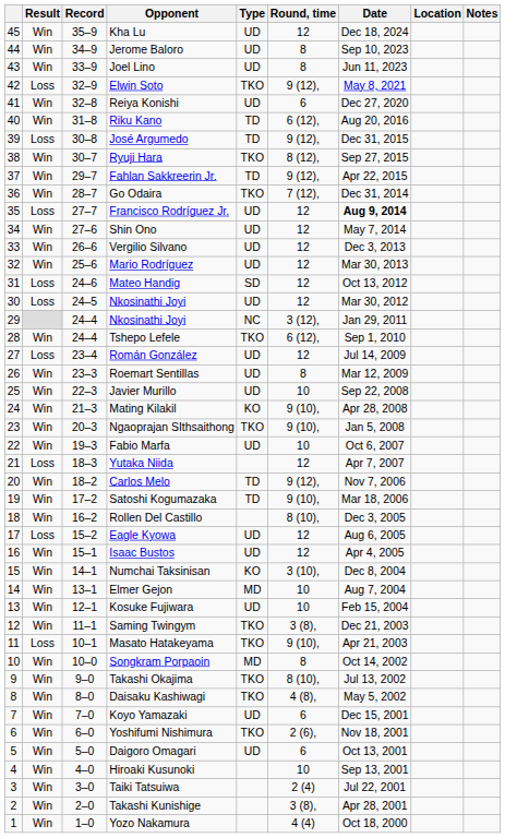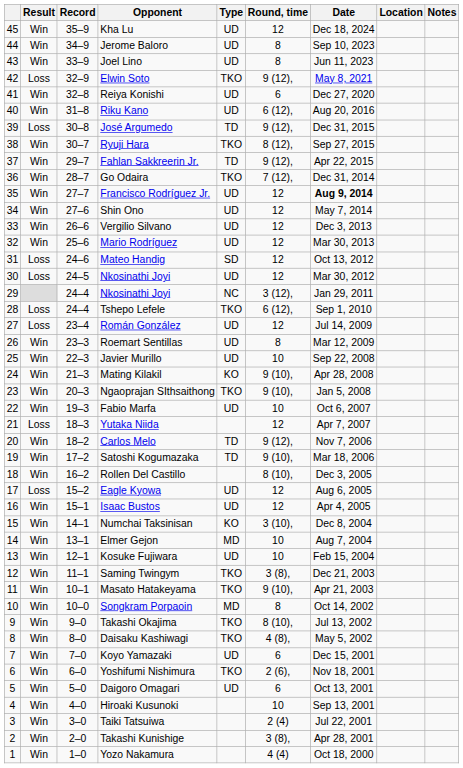 <table class=wikitable style=text-align:center>
 <tr>
 <th></th>
 <th>Result</th>
 <th>Record</th>
 <th>Opponent</th>
 <th>Type</th>
 <th>Round, time</th>
 <th>Date</th>
 <th>Location</th>
 <th>Notes</th>
 </tr>
 <tr>
 <td>45</td>
 <td>Win</td>
 <td>35–9 </td>
 <td align=left>Kha Lu</td>
 <td>UD</td>
 <td>12</td>
 <td>Dec 18, 2024</td>
 <td align=left></td>
 <td align=left></td>
 </tr>
 <tr>
 <td>44</td>
 <td>Win</td>
 <td>34–9 </td>
 <td align=left>Jerome Baloro</td>
 <td>UD</td>
 <td>8</td>
 <td>Sep 10, 2023</td>
 <td align=left></td>
 <td></td>
 </tr>
 <tr>
 <td>43</td>
 <td>Win</td>
 <td>33–9 </td>
 <td align=left>Joel Lino</td>
 <td>UD</td>
 <td>8</td>
 <td>Jun 11, 2023</td>
 <td align=left></td>
 <td align=left></td>
 </tr>
 <tr>
 <td>42</td>
 <td>Loss</td>
 <td>32–9 </td>
 <td align=left><a href='#'>Elwin Soto</a></td>
 <td>TKO</td>
 <td>9 (12), </td>
 <td><a href='#'>May 8, 2021</a></td>
 <td align=left></td>
 <td align=left></td>
 </tr>
 <tr>
 <td>41</td>
 <td>Win</td>
 <td>32–8 </td>
 <td align=left>Reiya Konishi</td>
 <td>UD</td>
 <td>6</td>
 <td>Dec 27, 2020</td>
 <td align=left></td>
 <td align=left></td>
 </tr>
 <tr>
 <td>40</td>
 <td>Win</td>
 <td>31–8 </td>
 <td align=left><a href='#'>Riku Kano</a></td>
-<td>TD</td>
+<td>UD</td>
 <td>6 (12), </td>
 <td>Aug 20, 2016</td>
 <td align=left></td>
 <td align=left></td>
 </tr>
 <tr>
 <td>39</td>
 <td>Loss</td>
 <td>30–8 </td>
 <td align=left><a href='#'>José Argumedo</a></td>
 <td>TD</td>
 <td>9 (12), </td>
 <td>Dec 31, 2015</td>
 <td align=left></td>
 <td align=left></td>
 </tr>
 <tr>
 <td>38</td>
 <td>Win</td>
 <td>30–7 </td>
 <td align=left><a href='#'>Ryuji Hara</a></td>
 <td>TKO</td>
 <td>8 (12), </td>
 <td>Sep 27, 2015</td>
 <td align=left></td>
 <td align=left></td>
 </tr>
 <tr>
 <td>37</td>
 <td>Win</td>
 <td>29–7 </td>
 <td align=left><a href='#'>Fahlan Sakkreerin Jr.</a></td>
 <td>TD</td>
 <td>9 (12), </td>
 <td>Apr 22, 2015</td>
 <td align=left></td>
 <td align=left></td>
 </tr>
 <tr>
 <td>36</td>
 <td>Win</td>
 <td>28–7 </td>
 <td align=left>Go Odaira</td>
 <td>TKO</td>
 <td>7 (12), </td>
 <td>Dec 31, 2014</td>
 <td align=left></td>
 <td align=left></td>
 </tr>
 <tr>
 <td>35</td>
-<td>Loss</td>
+<td>Win</td>
 <td>27–7 </td>
 <td align=left><a href='#'>Francisco Rodríguez Jr.</a></td>
 <td>UD</td>
 <td>12</td>
 <td><strong>Aug 9, 2014</strong></td>
 <td align=left></td>
 <td align=left></td>
 </tr>
 <tr>
 <td>34</td>
 <td>Win</td>
 <td>27–6 </td>
 <td align=left>Shin Ono</td>
 <td>UD</td>
 <td>12</td>
 <td>May 7, 2014</td>
 <td align=left></td>
 <td align=left></td>
 </tr>
 <tr>
 <td>33</td>
 <td>Win</td>
 <td>26–6 </td>
 <td align=left>Vergilio Silvano</td>
 <td>UD</td>
 <td>12</td>
 <td>Dec 3, 2013</td>
 <td align=left></td>
 <td align=left></td>
 </tr>
 <tr>
 <td>32</td>
 <td>Win</td>
 <td>25–6 </td>
 <td align=left><a href='#'>Mario Rodríguez</a></td>
 <td>UD</td>
 <td>12</td>
 <td>Mar 30, 2013</td>
 <td align=left></td>
 <td align=left></td>
 </tr>
 <tr>
 <td>31</td>
 <td>Loss</td>
 <td>24–6 </td>
 <td align=left><a href='#'>Mateo Handig</a></td>
 <td>SD</td>
 <td>12</td>
 <td>Oct 13, 2012</td>
 <td align=left></td>
 <td align=left></td>
 </tr>
 <tr>
 <td>30</td>
 <td>Loss</td>
 <td>24–5 </td>
 <td align=left><a href='#'>Nkosinathi Joyi</a></td>
 <td>UD</td>
 <td>12</td>
 <td>Mar 30, 2012</td>
 <td align=left></td>
 <td align=left></td>
 </tr>
 <tr>
 <td>29</td>
 <td style="background: #DDDDDD"></td>
 <td>24–4 </td>
 <td align=left><a href='#'>Nkosinathi Joyi</a></td>
 <td>NC</td>
 <td>3 (12), </td>
 <td>Jan 29, 2011</td>
 <td align=left></td>
 <td align=left></td>
 </tr>
 <tr>
 <td>28</td>
-<td>Win</td>
+<td>Loss</td>
 <td>24–4</td>
 <td align=left>Tshepo Lefele</td>
 <td>TKO</td>
 <td>6 (12), </td>
 <td>Sep 1, 2010</td>
 <td align=left></td>
 <td align=left></td>
 </tr>
 <tr>
 <td>27</td>
 <td>Loss</td>
 <td>23–4</td>
 <td align=left><a href='#'>Román González</a></td>
 <td>UD</td>
 <td>12</td>
 <td>Jul 14, 2009</td>
 <td align=left></td>
 <td align=left></td>
 </tr>
 <tr>
 <td>26</td>
 <td>Win</td>
 <td>23–3</td>
 <td align=left>Roemart Sentillas</td>
 <td>UD</td>
 <td>8</td>
 <td>Mar 12, 2009</td>
 <td align=left></td>
 <td align=left></td>
 </tr>
 <tr>
 <td>25</td>
 <td>Win</td>
 <td>22–3</td>
 <td align=left>Javier Murillo</td>
 <td>UD</td>
 <td>10</td>
 <td>Sep 22, 2008</td>
 <td align=left></td>
 <td align=left></td>
 </tr>
 <tr>
 <td>24</td>
 <td>Win</td>
 <td>21–3</td>
 <td align=left>Mating Kilakil</td>
 <td>KO</td>
 <td>9 (10), </td>
 <td>Apr 28, 2008</td>
 <td align=left></td>
 <td align=left></td>
 </tr>
 <tr>
 <td>23</td>
 <td>Win</td>
 <td>20–3</td>
 <td align=left>Ngaoprajan SIthsaithong</td>
 <td>TKO</td>
 <td>9 (10), </td>
 <td>Jan 5, 2008</td>
 <td align=left></td>
 <td align=left></td>
 </tr>
 <tr>
 <td>22</td>
 <td>Win</td>
 <td>19–3</td>
 <td align=left>Fabio Marfa</td>
 <td>UD</td>
 <td>10</td>
 <td>Oct 6, 2007</td>
 <td align=left></td>
 <td align=left></td>
 </tr>
 <tr>
 <td>21</td>
 <td>Loss</td>
 <td>18–3</td>
 <td align=left><a href='#'>Yutaka Niida</a></td>
 <td></td>
 <td>12</td>
 <td>Apr 7, 2007</td>
 <td align=left></td>
 <td align=left></td>
 </tr>
 <tr>
 <td>20</td>
 <td>Win</td>
 <td>18–2</td>
 <td align=left><a href='#'>Carlos Melo</a></td>
 <td>TD</td>
 <td>9 (12), </td>
 <td>Nov 7, 2006</td>
 <td align=left></td>
 <td align=left></td>
 </tr>
 <tr>
 <td>19</td>
 <td>Win</td>
 <td>17–2</td>
 <td align=left>Satoshi Kogumazaka</td>
 <td>TD</td>
 <td>9 (10), </td>
 <td>Mar 18, 2006</td>
 <td align=left></td>
 <td align=left></td>
 </tr>
 <tr>
 <td>18</td>
 <td>Win</td>
 <td>16–2</td>
 <td align=left>Rollen Del Castillo</td>
 <td></td>
 <td>8 (10), </td>
 <td>Dec 3, 2005</td>
 <td align=left></td>
 <td align=left></td>
 </tr>
 <tr>
 <td>17</td>
 <td>Loss</td>
 <td>15–2</td>
 <td align=left><a href='#'>Eagle Kyowa</a></td>
 <td>UD</td>
 <td>12</td>
 <td>Aug 6, 2005</td>
 <td align=left></td>
 <td align=left></td>
 </tr>
 <tr>
 <td>16</td>
 <td>Win</td>
 <td>15–1</td>
 <td align=left><a href='#'>Isaac Bustos</a></td>
 <td>UD</td>
 <td>12</td>
 <td>Apr 4, 2005</td>
 <td align=left></td>
 <td align=left></td>
 </tr>
 <tr>
 <td>15</td>
 <td>Win</td>
 <td>14–1</td>
 <td align=left>Numchai Taksinisan</td>
 <td>KO</td>
 <td>3 (10), </td>
 <td>Dec 8, 2004</td>
 <td align=left></td>
 <td align=left></td>
 </tr>
 <tr>
 <td>14</td>
 <td>Win</td>
 <td>13–1</td>
 <td align=left>Elmer Gejon</td>
 <td>MD</td>
 <td>10</td>
 <td>Aug 7, 2004</td>
 <td align=left></td>
 <td align=left></td>
 </tr>
 <tr>
 <td>13</td>
 <td>Win</td>
 <td>12–1</td>
 <td align=left>Kosuke Fujiwara</td>
 <td>UD</td>
 <td>10</td>
 <td>Feb 15, 2004</td>
 <td align=left></td>
 <td align=left></td>
 </tr>
 <tr>
 <td>12</td>
 <td>Win</td>
 <td>11–1</td>
 <td align=left>Saming Twingym</td>
 <td>TKO</td>
 <td>3 (8), </td>
 <td>Dec 21, 2003</td>
 <td align=left></td>
 <td align=left></td>
 </tr>
 <tr>
 <td>11</td>
-<td>Loss</td>
+<td>Win</td>
 <td>10–1</td>
 <td align=left>Masato Hatakeyama</td>
 <td>TKO</td>
 <td>9 (10), </td>
 <td>Apr 21, 2003</td>
 <td align=left></td>
 <td align=left></td>
 </tr>
 <tr>
 <td>10</td>
 <td>Win</td>
 <td>10–0</td>
 <td align=left><a href='#'>Songkram Porpaoin</a></td>
 <td>MD</td>
 <td>8</td>
 <td>Oct 14, 2002</td>
 <td align=left></td>
 <td align=left></td>
 </tr>
 <tr>
 <td>9</td>
 <td>Win</td>
 <td>9–0</td>
 <td align=left>Takashi Okajima</td>
 <td>TKO</td>
 <td>8 (10), </td>
 <td>Jul 13, 2002</td>
 <td align=left></td>
 <td align=left></td>
 </tr>
 <tr>
 <td>8</td>
 <td>Win</td>
 <td>8–0</td>
 <td align=left>Daisaku Kashiwagi</td>
 <td>TKO</td>
 <td>4 (8), </td>
 <td>May 5, 2002</td>
 <td align=left></td>
 <td align=left></td>
 </tr>
 <tr>
 <td>7</td>
 <td>Win</td>
 <td>7–0</td>
 <td align=left>Koyo Yamazaki</td>
 <td>UD</td>
 <td>6</td>
 <td>Dec 15, 2001</td>
 <td align=left></td>
 <td align=left></td>
 </tr>
 <tr>
 <td>6</td>
 <td>Win</td>
 <td>6–0</td>
 <td align=left>Yoshifumi Nishimura</td>
 <td>TKO</td>
 <td>2 (6), </td>
 <td>Nov 18, 2001</td>
 <td align=left></td>
 <td align=left></td>
 </tr>
 <tr>
 <td>5</td>
 <td>Win</td>
 <td>5–0</td>
 <td align=left>Daigoro Omagari</td>
 <td>UD</td>
 <td>6</td>
 <td>Oct 13, 2001</td>
 <td align=left></td>
 <td align=left></td>
 </tr>
 <tr>
 <td>4</td>
 <td>Win</td>
 <td>4–0</td>
 <td align=left>Hiroaki Kusunoki</td>
 <td></td>
 <td>10</td>
 <td>Sep 13, 2001</td>
 <td align=left></td>
 <td align=left></td>
 </tr>
 <tr>
 <td>3</td>
 <td>Win</td>
 <td>3–0</td>
 <td align=left>Taiki Tatsuiwa</td>
 <td></td>
 <td>2 (4)</td>
 <td>Jul 22, 2001</td>
 <td align=left></td>
 <td align=left></td>
 </tr>
 <tr>
 <td>2</td>
 <td>Win</td>
 <td>2–0</td>
 <td align=left>Takashi Kunishige</td>
 <td></td>
 <td>3 (8), </td>
 <td>Apr 28, 2001</td>
 <td align=left></td>
 <td align=left></td>
 </tr>
 <tr>
 <td>1</td>
 <td>Win</td>
 <td>1–0</td>
 <td align=left>Yozo Nakamura</td>
 <td></td>
 <td>4 (4)</td>
 <td>Oct 18, 2000</td>
 <td align=left></td>
 <td align=left></td>
 </tr>
 </table>
